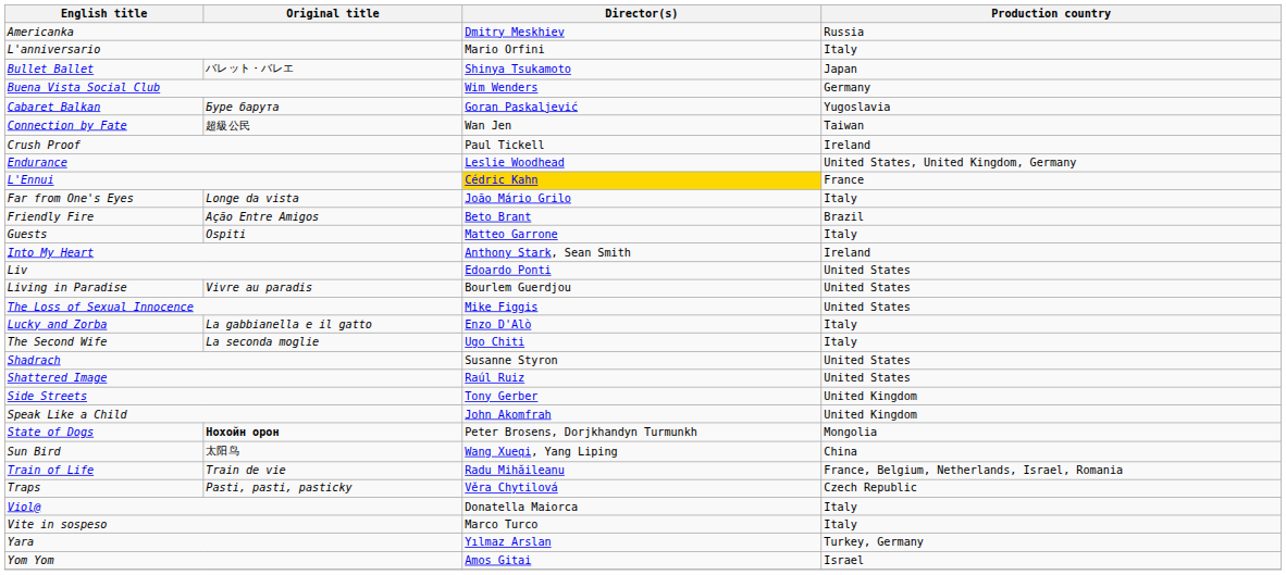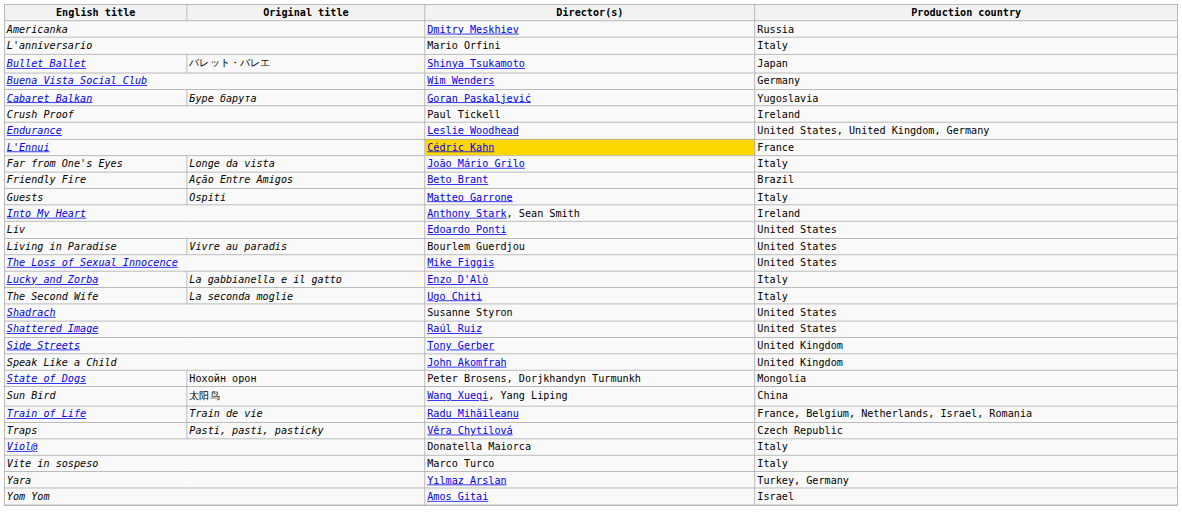 <table class="wikitable" width="95%">
 <tr>
 <th>English title</th>
 <th>Original title</th>
 <th>Director(s)</th>
 <th>Production country</th>
 </tr>
 <tr>
 <td colspan="2"><em>Americanka </em></td>
 <td><a href='#'>Dmitry Meskhiev</a></td>
 <td>Russia</td>
 </tr>
 <tr>
 <td colspan="2"><em>L'anniversario</em></td>
 <td>Mario Orfini</td>
 <td>Italy</td>
 </tr>
 <tr>
 <td><em><a href='#'>Bullet Ballet</a></em></td>
 <td>バレット・バレエ</td>
 <td><a href='#'>Shinya Tsukamoto</a></td>
 <td>Japan</td>
 </tr>
 <tr>
 <td colspan="2"><em><a href='#'>Buena Vista Social Club</a></em></td>
 <td><a href='#'>Wim Wenders</a></td>
 <td>Germany</td>
 </tr>
 <tr>
 <td><em><a href='#'>Cabaret Balkan</a></em></td>
 <td><em>Буре барута </em></td>
 <td><a href='#'>Goran Paskaljević</a></td>
 <td>Yugoslavia</td>
-</tr>
-<tr>
-<td><em><a href='#'>Connection by Fate</a></em></td>
-<td>超級公民</td>
-<td>Wan Jen</td>
-<td>Taiwan</td>
 </tr>
 <tr>
 <td colspan="2"><em>Crush Proof</em></td>
 <td>Paul Tickell</td>
 <td>Ireland</td>
 </tr>
 <tr>
 <td colspan="2"><em><a href='#'>Endurance</a></em></td>
 <td><a href='#'>Leslie Woodhead</a></td>
 <td>United States, United Kingdom, Germany</td>
 </tr>
 <tr>
 <td colspan="2"><em><a href='#'>L'Ennui</a></em></td>
 <td style="background: gold;"><a href='#'>Cédric Kahn</a></td>
 <td>France</td>
 </tr>
 <tr>
 <td><em> Far from One's Eyes</em></td>
 <td><em>Longe da vista </em></td>
 <td><a href='#'>João Mário Grilo</a></td>
 <td>Italy</td>
 </tr>
 <tr>
 <td><em>Friendly Fire</em></td>
 <td><em>Ação Entre Amigos</em></td>
 <td><a href='#'>Beto Brant</a></td>
 <td>Brazil</td>
 </tr>
 <tr>
 <td><em>Guests</em></td>
 <td><em>Ospiti </em></td>
 <td><a href='#'>Matteo Garrone</a></td>
 <td>Italy</td>
 </tr>
 <tr>
 <td colspan="2"><em> <a href='#'>Into My Heart</a></em></td>
 <td><a href='#'>Anthony Stark</a>, Sean Smith</td>
 <td>Ireland</td>
 </tr>
 <tr>
 <td colspan="2"><em>Liv </em></td>
 <td><a href='#'>Edoardo Ponti</a></td>
 <td>United States</td>
 </tr>
 <tr>
 <td><em>Living in Paradise</em></td>
 <td><em>Vivre au paradis</em></td>
 <td>Bourlem Guerdjou</td>
 <td>United States</td>
 </tr>
 <tr>
 <td colspan="2"><em><a href='#'>The Loss of Sexual Innocence</a></em></td>
 <td><a href='#'>Mike Figgis</a></td>
 <td>United States</td>
 </tr>
 <tr>
 <td><em><a href='#'>Lucky and Zorba</a></em></td>
 <td><em> La gabbianella e il gatto</em></td>
 <td><a href='#'>Enzo D'Alò</a></td>
 <td>Italy</td>
 </tr>
 <tr>
 <td><em>The Second Wife</em></td>
 <td><em>La seconda moglie</em></td>
 <td><a href='#'>Ugo Chiti</a></td>
 <td>Italy</td>
 </tr>
 <tr>
 <td colspan="2"><em><a href='#'>Shadrach</a> </em></td>
 <td>Susanne Styron</td>
 <td>United States</td>
 </tr>
 <tr>
 <td colspan="2"><em><a href='#'>Shattered Image</a></em></td>
 <td><a href='#'>Raúl Ruiz</a></td>
 <td>United States</td>
 </tr>
 <tr>
 <td colspan="2"><em><a href='#'>Side Streets</a></em></td>
 <td><a href='#'>Tony Gerber</a></td>
 <td>United Kingdom</td>
 </tr>
 <tr>
 <td colspan="2"><em>Speak Like a Child</em></td>
 <td><a href='#'>John Akomfrah</a></td>
 <td>United Kingdom</td>
 </tr>
 <tr>
 <td><em><a href='#'>State of Dogs</a></em></td>
-<td><strong>Нохойн орон</strong></td>
+<td>Нохойн орон</td>
 <td>Peter Brosens, Dorjkhandyn Turmunkh</td>
 <td>Mongolia</td>
 </tr>
 <tr>
 <td><em>Sun Bird</em></td>
 <td>太阳鸟</td>
 <td><a href='#'>Wang Xueqi</a>, Yang Liping</td>
 <td>China</td>
 </tr>
 <tr>
 <td><em><a href='#'>Train of Life</a></em></td>
 <td><em>Train de vie</em></td>
 <td><a href='#'>Radu Mihăileanu</a></td>
 <td>France, Belgium, Netherlands, Israel, Romania</td>
 </tr>
 <tr>
 <td><em>Traps</em></td>
 <td><em>Pasti, pasti, pasticky</em></td>
 <td><a href='#'>Věra Chytilová</a></td>
 <td>Czech Republic</td>
 </tr>
 <tr>
 <td colspan="2"><em><a href='#'>Viol@</a></em></td>
 <td>Donatella Maiorca</td>
 <td>Italy</td>
 </tr>
 <tr>
 <td colspan="2"><em>Vite in sospeso</em></td>
 <td>Marco Turco</td>
 <td>Italy</td>
 </tr>
 <tr>
 <td colspan="2"><em>Yara </em></td>
 <td><a href='#'>Yılmaz Arslan</a></td>
 <td>Turkey, Germany</td>
 </tr>
 <tr>
 <td colspan="2"><em>Yom Yom</em></td>
 <td><a href='#'>Amos Gitai</a></td>
 <td>Israel</td>
 </tr>
 <tr>
 </tr>
 </table>
